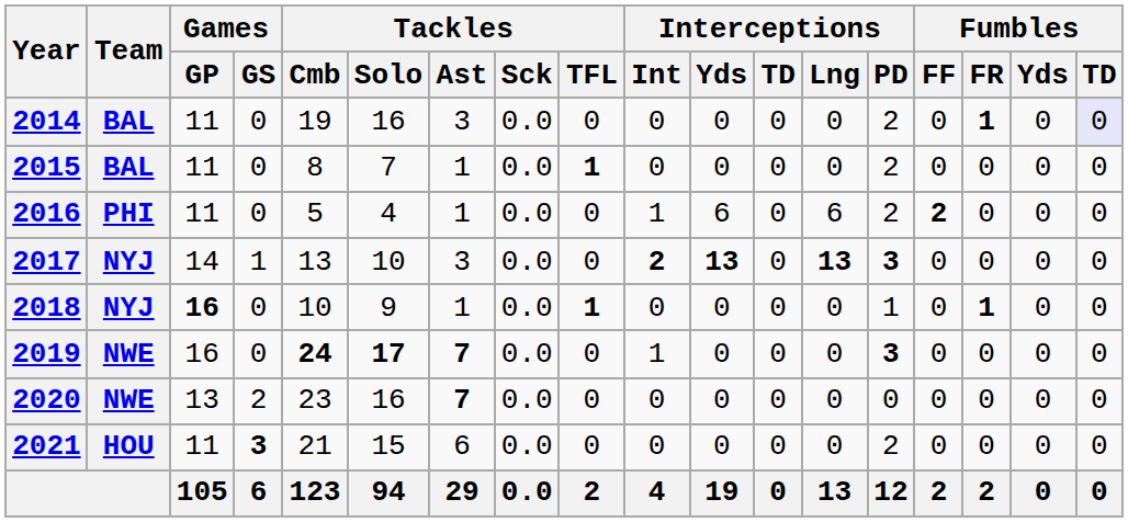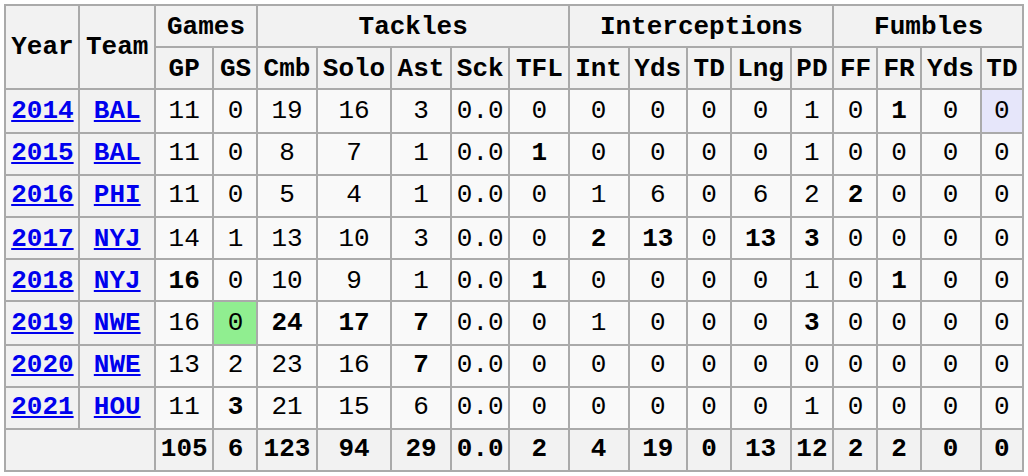 <table class="wikitable" style="text-align:center">
 <tr>
 <th rowspan="2">Year</th>
 <th rowspan="2">Team</th>
 <th colspan="2">Games</th>
 <th colspan="5">Tackles</th>
 <th colspan="5">Interceptions</th>
 <th colspan="4">Fumbles</th>
 </tr>
 <tr>
 <th>GP</th>
 <th>GS</th>
 <th>Cmb</th>
 <th>Solo</th>
 <th>Ast</th>
 <th>Sck</th>
 <th>TFL</th>
 <th>Int</th>
 <th>Yds</th>
 <th>TD</th>
 <th>Lng</th>
 <th>PD</th>
 <th>FF</th>
 <th>FR</th>
 <th>Yds</th>
 <th>TD</th>
 </tr>
 <tr>
 <th><a href='#'>2014</a></th>
 <th><a href='#'>BAL</a></th>
 <td>11</td>
 <td>0</td>
 <td>19</td>
 <td>16</td>
 <td>3</td>
 <td>0.0</td>
 <td>0</td>
 <td>0</td>
 <td>0</td>
 <td>0</td>
 <td>0</td>
-<td>2</td>
+<td>1</td>
 <td>0</td>
 <td><strong>1</strong></td>
 <td>0</td>
 <td style="background: lavender;">0</td>
 </tr>
 <tr>
 <th><a href='#'>2015</a></th>
 <th><a href='#'>BAL</a></th>
 <td>11</td>
 <td>0</td>
 <td>8</td>
 <td>7</td>
 <td>1</td>
 <td>0.0</td>
 <td><strong>1</strong></td>
 <td>0</td>
 <td>0</td>
 <td>0</td>
 <td>0</td>
-<td>2</td>
+<td>1</td>
 <td>0</td>
 <td>0</td>
 <td>0</td>
 <td>0</td>
 </tr>
 <tr>
 <th><a href='#'>2016</a></th>
 <th><a href='#'>PHI</a></th>
 <td>11</td>
 <td>0</td>
 <td>5</td>
 <td>4</td>
 <td>1</td>
 <td>0.0</td>
 <td>0</td>
 <td>1</td>
 <td>6</td>
 <td>0</td>
 <td>6</td>
 <td>2</td>
 <td><strong>2</strong></td>
 <td>0</td>
 <td>0</td>
 <td>0</td>
 </tr>
 <tr>
 <th><a href='#'>2017</a></th>
 <th><a href='#'>NYJ</a></th>
 <td>14</td>
 <td>1</td>
 <td>13</td>
 <td>10</td>
 <td>3</td>
 <td>0.0</td>
 <td>0</td>
 <td><strong>2</strong></td>
 <td><strong>13</strong></td>
 <td>0</td>
 <td><strong>13</strong></td>
 <td><strong>3</strong></td>
 <td>0</td>
 <td>0</td>
 <td>0</td>
 <td>0</td>
 </tr>
 <tr>
 <th><a href='#'>2018</a></th>
 <th><a href='#'>NYJ</a></th>
 <td><strong>16</strong></td>
 <td>0</td>
 <td>10</td>
 <td>9</td>
 <td>1</td>
 <td>0.0</td>
 <td><strong>1</strong></td>
 <td>0</td>
 <td>0</td>
 <td>0</td>
 <td>0</td>
 <td>1</td>
 <td>0</td>
 <td><strong>1</strong></td>
 <td>0</td>
 <td>0</td>
 </tr>
 <tr>
 <th><a href='#'>2019</a></th>
 <th><a href='#'>NWE</a></th>
 <td>16</td>
-<td>0</td>
+<td style="background: lightgreen;">0</td>
 <td><strong>24</strong></td>
 <td><strong>17</strong></td>
 <td><strong>7</strong></td>
 <td>0.0</td>
 <td>0</td>
 <td>1</td>
 <td>0</td>
 <td>0</td>
 <td>0</td>
 <td><strong>3</strong></td>
 <td>0</td>
 <td>0</td>
 <td>0</td>
 <td>0</td>
 </tr>
 <tr>
 <th><a href='#'>2020</a></th>
 <th><a href='#'>NWE</a></th>
 <td>13</td>
 <td>2</td>
 <td>23</td>
 <td>16</td>
 <td><strong>7</strong></td>
 <td>0.0</td>
 <td>0</td>
 <td>0</td>
 <td>0</td>
 <td>0</td>
 <td>0</td>
 <td>0</td>
 <td>0</td>
 <td>0</td>
 <td>0</td>
 <td>0</td>
 </tr>
 <tr>
 <th><a href='#'>2021</a></th>
 <th><a href='#'>HOU</a></th>
 <td>11</td>
 <td><strong>3</strong></td>
 <td>21</td>
 <td>15</td>
 <td>6</td>
 <td>0.0</td>
 <td>0</td>
 <td>0</td>
 <td>0</td>
 <td>0</td>
 <td>0</td>
-<td>2</td>
+<td>1</td>
 <td>0</td>
 <td>0</td>
 <td>0</td>
 <td>0</td>
 </tr>
 <tr>
 <th colspan="2"></th>
 <th>105</th>
 <th>6</th>
 <th>123</th>
 <th>94</th>
 <th>29</th>
 <th>0.0</th>
 <th>2</th>
 <th>4</th>
 <th>19</th>
 <th>0</th>
 <th>13</th>
 <th>12</th>
 <th>2</th>
 <th>2</th>
 <th>0</th>
 <th>0</th>
 </tr>
 </table>
